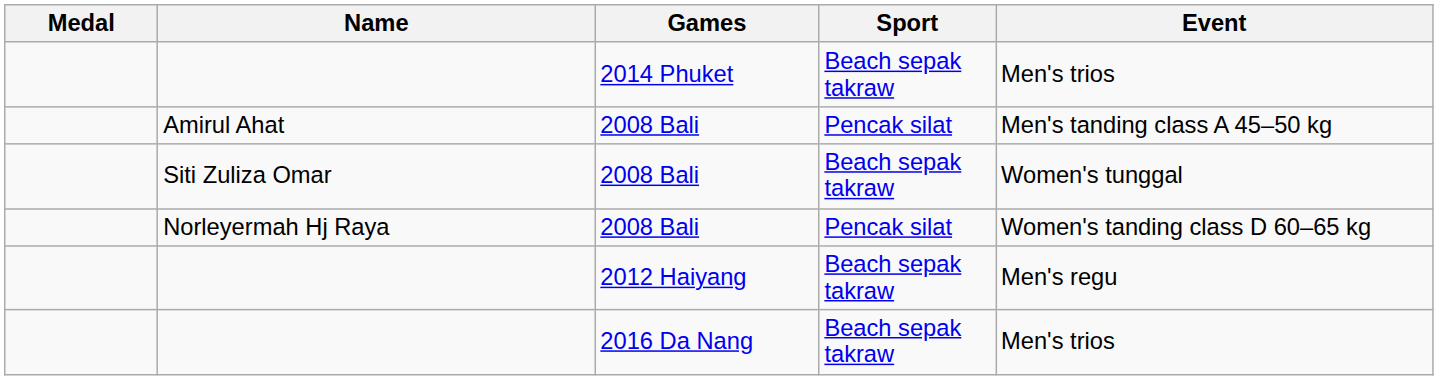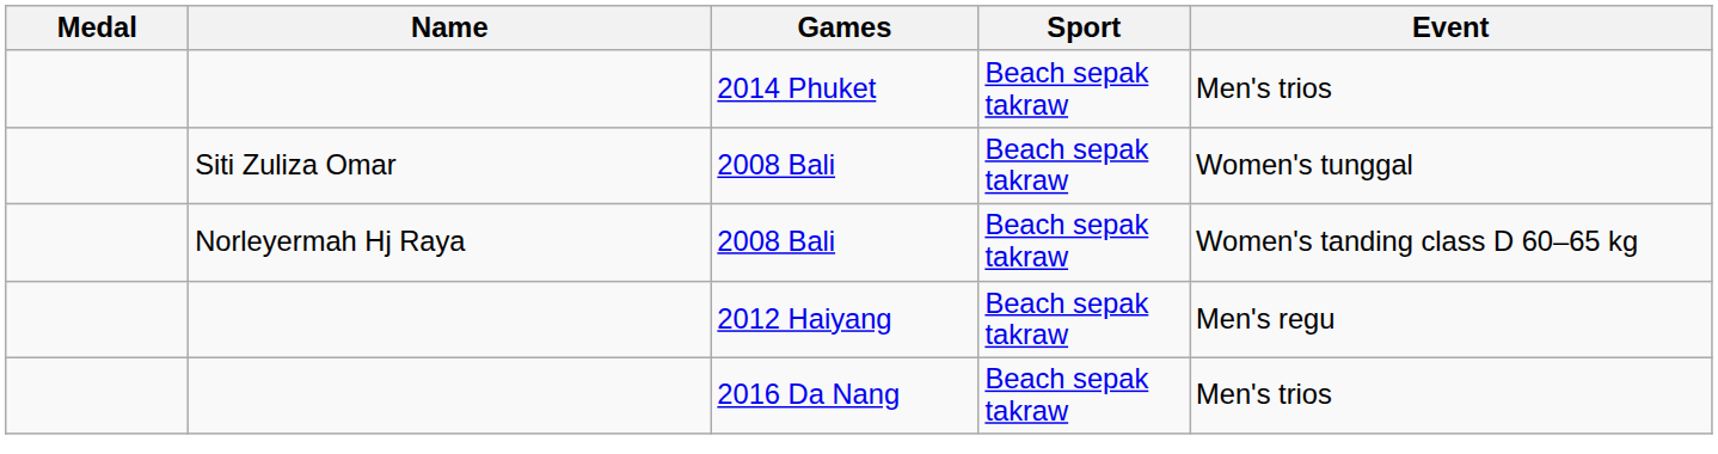 <table class="wikitable">
 <tr>
 <th style="width:6em">Medal</th>
 <th style="width:18em">Name</th>
 <th style="width:9em">Games</th>
 <th style="width:7em">Sport</th>
 <th style="width:18em">Event</th>
 </tr>
 <tr>
 <td></td>
 <td></td>
 <td><a href='#'>2014 Phuket</a></td>
 <td><a href='#'>Beach sepak takraw</a></td>
 <td>Men's trios</td>
 </tr>
 <tr>
 <td></td>
-<td>Amirul Ahat</td>
-<td><a href='#'>2008 Bali</a></td>
-<td><a href='#'>Pencak silat</a></td>
-<td>Men's tanding class A 45–50 kg</td>
-</tr>
-<tr>
-<td></td>
 <td>Siti Zuliza Omar</td>
 <td><a href='#'>2008 Bali</a></td>
 <td><a href='#'>Beach sepak takraw</a></td>
 <td>Women's tunggal</td>
 </tr>
 <tr>
 <td></td>
 <td>Norleyermah Hj Raya</td>
 <td><a href='#'>2008 Bali</a></td>
-<td><a href='#'>Pencak silat</a></td>
+<td><a href='#'>Beach sepak takraw</a></td>
 <td>Women's tanding class D 60–65 kg</td>
 </tr>
 <tr>
 <td></td>
 <td></td>
 <td><a href='#'>2012 Haiyang</a></td>
 <td><a href='#'>Beach sepak takraw</a></td>
 <td>Men's regu</td>
 </tr>
 <tr>
 <td></td>
 <td></td>
 <td><a href='#'>2016 Da Nang</a></td>
 <td><a href='#'>Beach sepak takraw</a></td>
 <td>Men's trios</td>
 </tr>
 </table>
